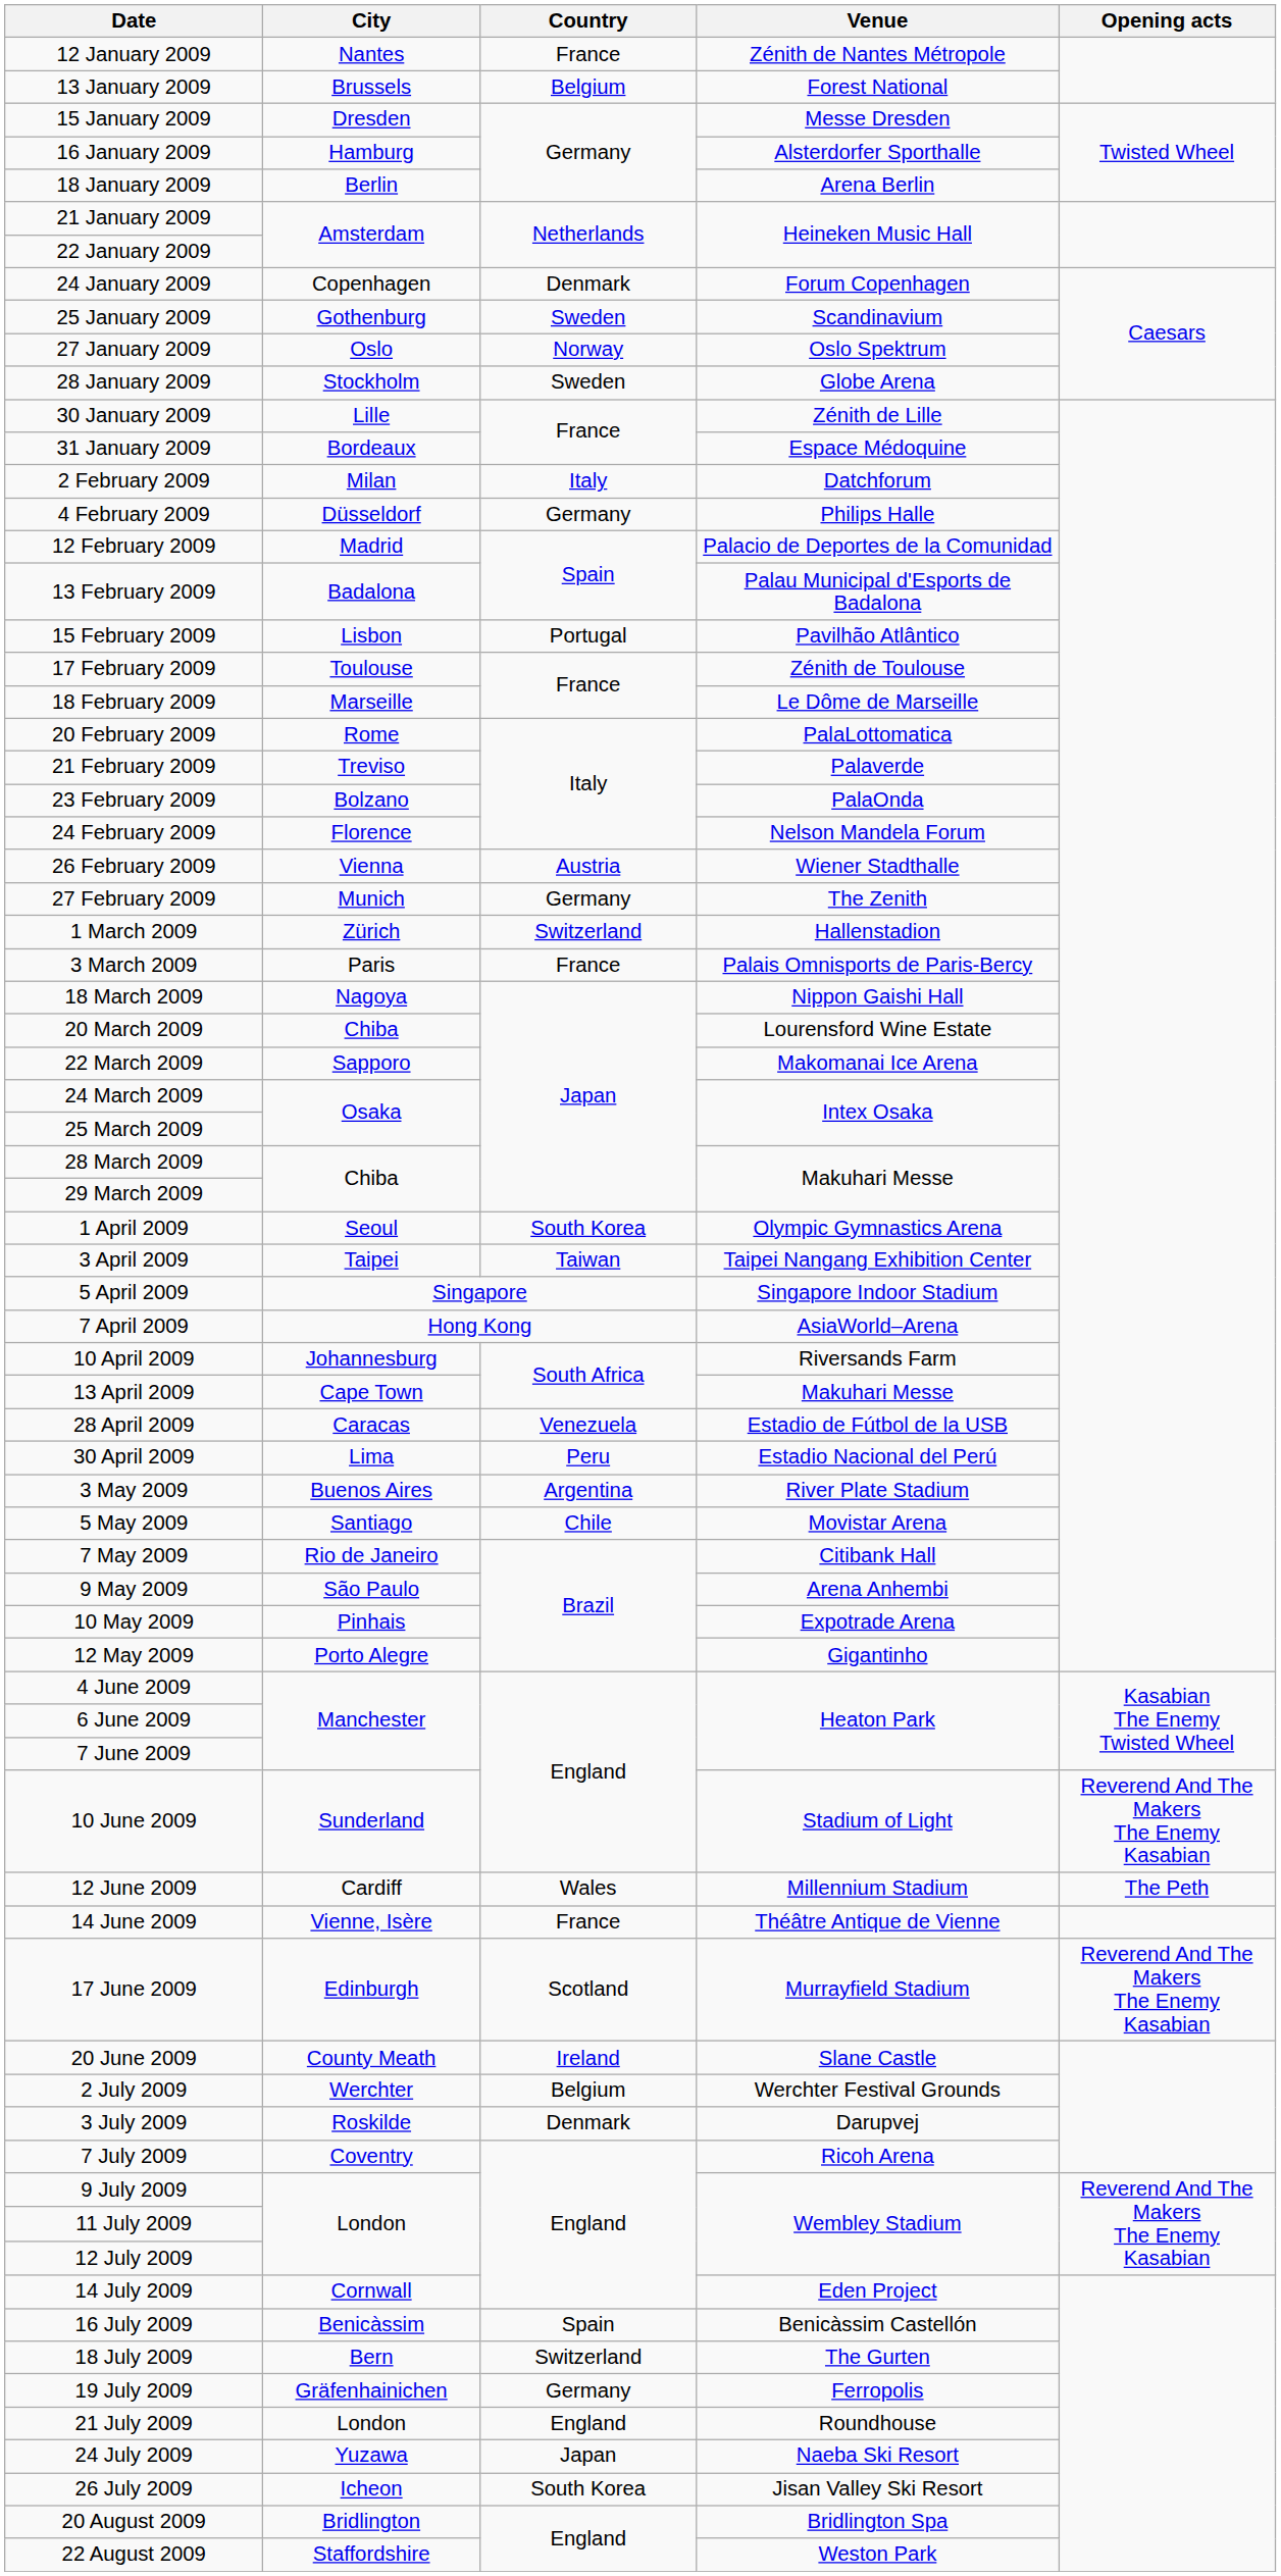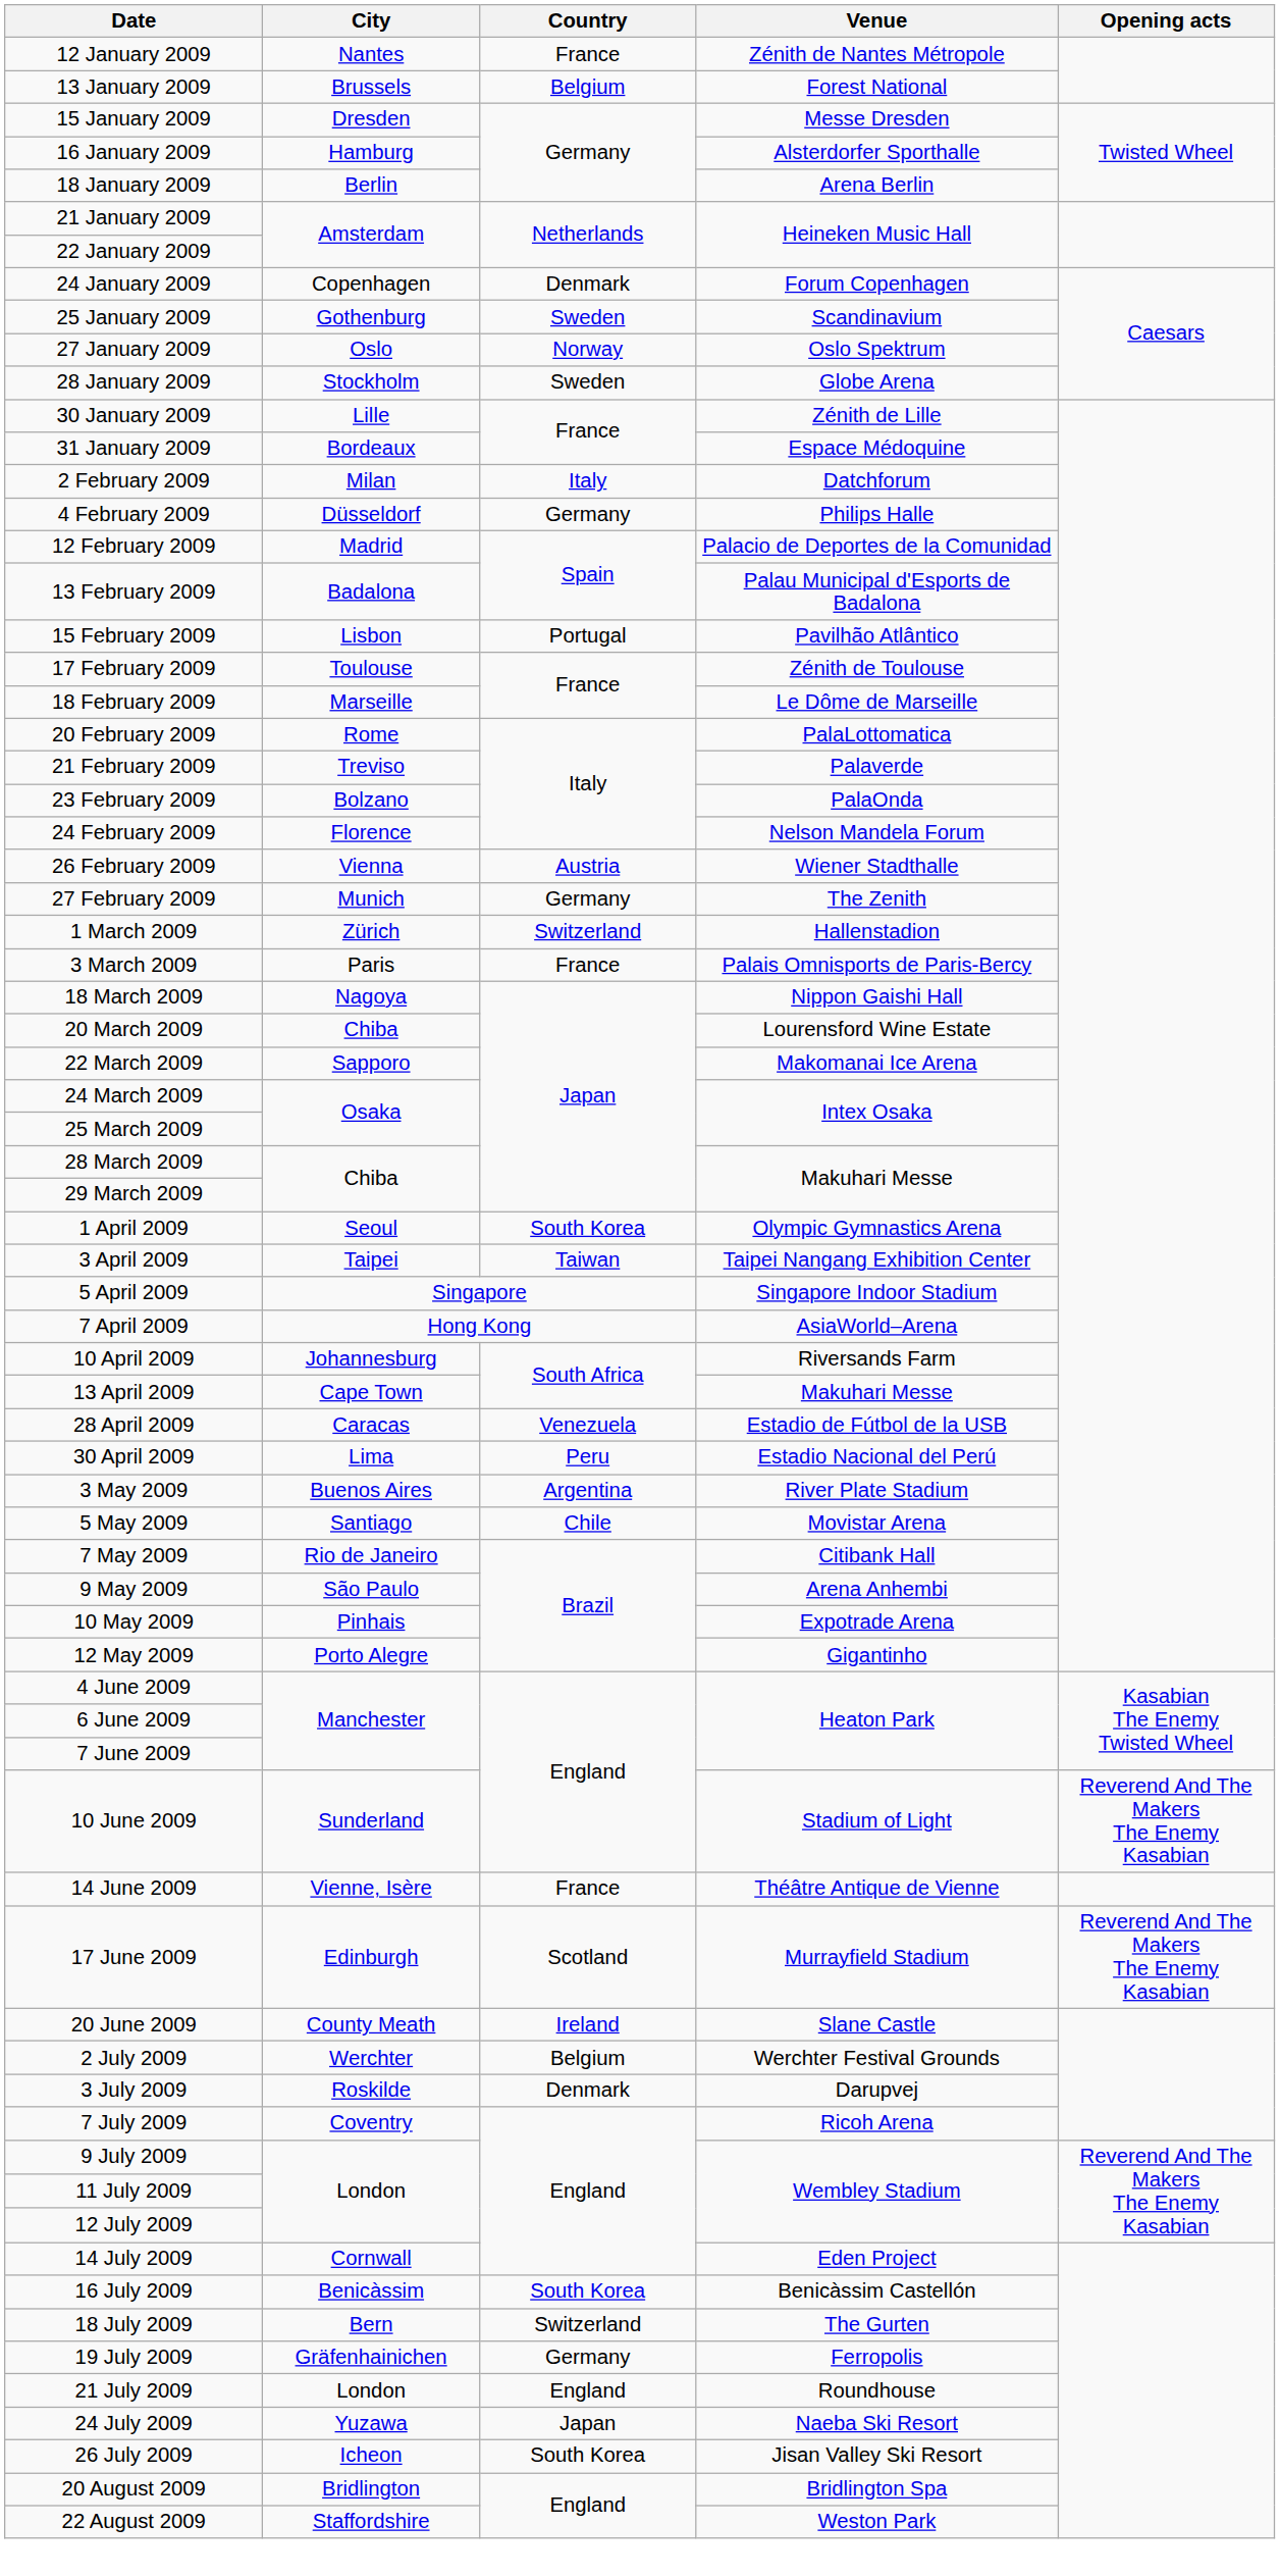 <table class="wikitable" style="text-align:center;">
 <tr>
 <th scope="col" style="width:12em;">Date</th>
 <th scope="col" style="width:10em;">City</th>
 <th scope="col" style="width:10em;">Country</th>
 <th scope="col" style="width:17em;">Venue</th>
 <th scope="col" style="width:10em;">Opening acts</th>
 </tr>
 <tr>
 <td>12 January 2009</td>
 <td><a href='#'>Nantes</a></td>
 <td>France</td>
 <td><a href='#'>Zénith de Nantes Métropole</a></td>
 </tr>
 <tr>
 <td>13 January 2009</td>
 <td><a href='#'>Brussels</a></td>
 <td><a href='#'>Belgium</a></td>
 <td><a href='#'>Forest National</a></td>
 </tr>
 <tr>
 <td>15 January 2009</td>
 <td><a href='#'>Dresden</a></td>
 <td rowspan="3">Germany</td>
 <td><a href='#'>Messe Dresden</a></td>
 <td rowspan="3"><a href='#'>Twisted Wheel</a></td>
 </tr>
 <tr>
 <td>16 January 2009</td>
 <td><a href='#'>Hamburg</a></td>
 <td><a href='#'>Alsterdorfer Sporthalle</a></td>
 </tr>
 <tr>
 <td>18 January 2009</td>
 <td><a href='#'>Berlin</a></td>
 <td><a href='#'>Arena Berlin</a></td>
 </tr>
 <tr>
 <td>21 January 2009</td>
 <td rowspan="2"><a href='#'>Amsterdam</a></td>
 <td rowspan="2"><a href='#'>Netherlands</a></td>
 <td rowspan="2"><a href='#'>Heineken Music Hall</a></td>
 </tr>
 <tr>
 <td>22 January 2009</td>
 </tr>
 <tr>
 <td>24 January 2009</td>
 <td>Copenhagen</td>
 <td>Denmark</td>
 <td><a href='#'>Forum Copenhagen</a></td>
 <td rowspan="4"><a href='#'>Caesars</a></td>
 </tr>
 <tr>
 <td>25 January 2009</td>
 <td><a href='#'>Gothenburg</a></td>
 <td><a href='#'>Sweden</a></td>
 <td><a href='#'>Scandinavium</a></td>
 </tr>
 <tr>
 <td>27 January 2009</td>
 <td><a href='#'>Oslo</a></td>
 <td><a href='#'>Norway</a></td>
 <td><a href='#'>Oslo Spektrum</a></td>
 </tr>
 <tr>
 <td>28 January 2009</td>
 <td><a href='#'>Stockholm</a></td>
 <td>Sweden</td>
 <td><a href='#'>Globe Arena</a></td>
 </tr>
 <tr>
 <td>30 January 2009</td>
 <td><a href='#'>Lille</a></td>
 <td rowspan="2">France</td>
 <td><a href='#'>Zénith de Lille</a></td>
 </tr>
 <tr>
 <td>31 January 2009</td>
 <td><a href='#'>Bordeaux</a></td>
 <td><a href='#'>Espace Médoquine</a></td>
 </tr>
 <tr>
 <td>2 February 2009</td>
 <td><a href='#'>Milan</a></td>
 <td><a href='#'>Italy</a></td>
 <td><a href='#'>Datchforum</a></td>
 </tr>
 <tr>
 <td>4 February 2009</td>
 <td><a href='#'>Düsseldorf</a></td>
 <td>Germany</td>
 <td><a href='#'>Philips Halle</a></td>
 </tr>
 <tr>
 <td>12 February 2009</td>
 <td><a href='#'>Madrid</a></td>
 <td rowspan="2"><a href='#'>Spain</a></td>
 <td><a href='#'>Palacio de Deportes de la Comunidad</a></td>
 </tr>
 <tr>
 <td>13 February 2009</td>
 <td><a href='#'>Badalona</a></td>
 <td><a href='#'>Palau Municipal d'Esports de Badalona</a></td>
 </tr>
 <tr>
 <td>15 February 2009</td>
 <td><a href='#'>Lisbon</a></td>
 <td>Portugal</td>
 <td><a href='#'>Pavilhão Atlântico</a></td>
 </tr>
 <tr>
 <td>17 February 2009</td>
 <td><a href='#'>Toulouse</a></td>
 <td rowspan="2">France</td>
 <td><a href='#'>Zénith de Toulouse</a></td>
 </tr>
 <tr>
 <td>18 February 2009</td>
 <td><a href='#'>Marseille</a></td>
 <td><a href='#'>Le Dôme de Marseille</a></td>
 </tr>
 <tr>
 <td>20 February 2009</td>
 <td><a href='#'>Rome</a></td>
 <td rowspan="4">Italy</td>
 <td><a href='#'>PalaLottomatica</a></td>
 </tr>
 <tr>
 <td>21 February 2009</td>
 <td><a href='#'>Treviso</a></td>
 <td><a href='#'>Palaverde</a></td>
 </tr>
 <tr>
 <td>23 February 2009</td>
 <td><a href='#'>Bolzano</a></td>
 <td><a href='#'>PalaOnda</a></td>
 </tr>
 <tr>
 <td>24 February 2009</td>
 <td><a href='#'>Florence</a></td>
 <td><a href='#'>Nelson Mandela Forum</a></td>
 </tr>
 <tr>
 <td>26 February 2009</td>
 <td><a href='#'>Vienna</a></td>
 <td><a href='#'>Austria</a></td>
 <td><a href='#'>Wiener Stadthalle</a></td>
 </tr>
 <tr>
 <td>27 February 2009</td>
 <td><a href='#'>Munich</a></td>
 <td>Germany</td>
 <td><a href='#'>The Zenith</a></td>
 </tr>
 <tr>
 <td>1 March 2009</td>
 <td><a href='#'>Zürich</a></td>
 <td><a href='#'>Switzerland</a></td>
 <td><a href='#'>Hallenstadion</a></td>
 </tr>
 <tr>
 <td>3 March 2009</td>
 <td>Paris</td>
 <td>France</td>
 <td><a href='#'>Palais Omnisports de Paris-Bercy</a></td>
 </tr>
 <tr>
 <td>18 March 2009</td>
 <td><a href='#'>Nagoya</a></td>
 <td rowspan="7"><a href='#'>Japan</a></td>
 <td><a href='#'>Nippon Gaishi Hall</a></td>
 </tr>
 <tr>
 <td>20 March 2009</td>
 <td><a href='#'>Chiba</a></td>
 <td>Lourensford Wine Estate</td>
 </tr>
 <tr>
 <td>22 March 2009</td>
 <td><a href='#'>Sapporo</a></td>
 <td><a href='#'>Makomanai Ice Arena</a></td>
 </tr>
 <tr>
 <td>24 March 2009</td>
 <td rowspan="2"><a href='#'>Osaka</a></td>
 <td rowspan="2"><a href='#'>Intex Osaka</a></td>
 </tr>
 <tr>
 <td>25 March 2009</td>
 </tr>
 <tr>
 <td>28 March 2009</td>
 <td rowspan="2">Chiba</td>
 <td rowspan="2">Makuhari Messe</td>
 </tr>
 <tr>
 <td>29 March 2009</td>
 </tr>
 <tr>
 <td>1 April 2009</td>
 <td><a href='#'>Seoul</a></td>
 <td><a href='#'>South Korea</a></td>
 <td><a href='#'>Olympic Gymnastics Arena</a></td>
 </tr>
 <tr>
 <td>3 April 2009</td>
 <td><a href='#'>Taipei</a></td>
 <td><a href='#'>Taiwan</a></td>
 <td><a href='#'>Taipei Nangang Exhibition Center</a></td>
 </tr>
 <tr>
 <td>5 April 2009</td>
 <td colspan="2"><a href='#'>Singapore</a></td>
 <td><a href='#'>Singapore Indoor Stadium</a></td>
 </tr>
 <tr>
 <td>7 April 2009</td>
 <td colspan="2"><a href='#'>Hong Kong</a></td>
 <td><a href='#'>AsiaWorld–Arena</a></td>
 </tr>
 <tr>
 <td>10 April 2009</td>
 <td><a href='#'>Johannesburg</a></td>
 <td rowspan="2"><a href='#'>South Africa</a></td>
 <td>Riversands Farm</td>
 </tr>
 <tr>
 <td>13 April 2009</td>
 <td><a href='#'>Cape Town</a></td>
 <td><a href='#'>Makuhari Messe</a></td>
 </tr>
 <tr>
 <td>28 April 2009</td>
 <td><a href='#'>Caracas</a></td>
 <td><a href='#'>Venezuela</a></td>
 <td><a href='#'>Estadio de Fútbol de la USB</a></td>
 </tr>
 <tr>
 <td>30 April 2009</td>
 <td><a href='#'>Lima</a></td>
 <td><a href='#'>Peru</a></td>
 <td><a href='#'>Estadio Nacional del Perú</a></td>
 </tr>
 <tr>
 <td>3 May 2009</td>
 <td><a href='#'>Buenos Aires</a></td>
 <td><a href='#'>Argentina</a></td>
 <td><a href='#'>River Plate Stadium</a></td>
 </tr>
 <tr>
 <td>5 May 2009</td>
 <td><a href='#'>Santiago</a></td>
 <td><a href='#'>Chile</a></td>
 <td><a href='#'>Movistar Arena</a></td>
 </tr>
 <tr>
 <td>7 May 2009</td>
 <td><a href='#'>Rio de Janeiro</a></td>
 <td rowspan="4"><a href='#'>Brazil</a></td>
 <td><a href='#'>Citibank Hall</a></td>
 </tr>
 <tr>
 <td>9 May 2009</td>
 <td><a href='#'>São Paulo</a></td>
 <td><a href='#'>Arena Anhembi</a></td>
 </tr>
 <tr>
 <td>10 May 2009</td>
 <td><a href='#'>Pinhais</a></td>
 <td><a href='#'>Expotrade Arena</a></td>
 </tr>
 <tr>
 <td>12 May 2009</td>
 <td><a href='#'>Porto Alegre</a></td>
 <td><a href='#'>Gigantinho</a></td>
 </tr>
 <tr>
 <td>4 June 2009</td>
 <td rowspan="3"><a href='#'>Manchester</a></td>
 <td rowspan="4">England</td>
 <td rowspan="3"><a href='#'>Heaton Park</a></td>
 <td rowspan="3"><a href='#'>Kasabian</a><br><a href='#'>The Enemy</a><br><a href='#'>Twisted Wheel</a></td>
 </tr>
 <tr>
 <td>6 June 2009</td>
 </tr>
 <tr>
 <td>7 June 2009</td>
 </tr>
 <tr>
 <td>10 June 2009</td>
 <td><a href='#'>Sunderland</a></td>
 <td><a href='#'>Stadium of Light</a></td>
 <td><a href='#'>Reverend And The Makers</a><br><a href='#'>The Enemy</a><br><a href='#'>Kasabian</a></td>
 </tr>
 <tr>
-<td>12 June 2009</td>
-<td>Cardiff</td>
-<td>Wales</td>
-<td><a href='#'>Millennium Stadium</a></td>
-<td><a href='#'>The Peth</a></td>
-</tr>
-<tr>
 <td>14 June 2009</td>
 <td><a href='#'>Vienne, Isère</a></td>
 <td>France</td>
 <td><a href='#'>Théâtre Antique de Vienne</a></td>
 </tr>
 <tr>
 <td>17 June 2009</td>
 <td><a href='#'>Edinburgh</a></td>
 <td>Scotland</td>
 <td><a href='#'>Murrayfield Stadium</a></td>
 <td><a href='#'>Reverend And The Makers</a><br><a href='#'>The Enemy</a><br><a href='#'>Kasabian</a></td>
 </tr>
 <tr>
 <td>20 June 2009</td>
 <td><a href='#'>County Meath</a></td>
 <td><a href='#'>Ireland</a></td>
 <td><a href='#'>Slane Castle</a></td>
 </tr>
 <tr>
 <td>2 July 2009</td>
 <td><a href='#'>Werchter</a></td>
 <td>Belgium</td>
 <td>Werchter Festival Grounds</td>
 </tr>
 <tr>
 <td>3 July 2009</td>
 <td><a href='#'>Roskilde</a></td>
 <td>Denmark</td>
 <td>Darupvej</td>
 </tr>
 <tr>
 <td>7 July 2009</td>
 <td><a href='#'>Coventry</a></td>
 <td rowspan="5">England</td>
 <td><a href='#'>Ricoh Arena</a></td>
 </tr>
 <tr>
 <td>9 July 2009</td>
 <td rowspan="3">London</td>
 <td rowspan="3"><a href='#'>Wembley Stadium</a></td>
 <td rowspan="3"><a href='#'>Reverend And The Makers</a><br><a href='#'>The Enemy</a><br><a href='#'>Kasabian</a></td>
 </tr>
 <tr>
 <td>11 July 2009</td>
 </tr>
 <tr>
 <td>12 July 2009</td>
 </tr>
 <tr>
 <td>14 July 2009</td>
 <td><a href='#'>Cornwall</a></td>
 <td><a href='#'>Eden Project</a></td>
 </tr>
 <tr>
 <td>16 July 2009</td>
 <td><a href='#'>Benicàssim</a></td>
-<td>Spain</td>
+<td><a href='#'>South Korea</a></td>
 <td>Benicàssim Castellón</td>
 </tr>
 <tr>
 <td>18 July 2009</td>
 <td><a href='#'>Bern</a></td>
 <td>Switzerland</td>
 <td><a href='#'>The Gurten</a></td>
 </tr>
 <tr>
 <td>19 July 2009</td>
 <td><a href='#'>Gräfenhainichen</a></td>
 <td>Germany</td>
 <td><a href='#'>Ferropolis</a></td>
 </tr>
 <tr>
 <td>21 July 2009</td>
 <td>London</td>
 <td>England</td>
 <td>Roundhouse</td>
 </tr>
 <tr>
 <td>24 July 2009</td>
 <td><a href='#'>Yuzawa</a></td>
 <td>Japan</td>
 <td><a href='#'>Naeba Ski Resort</a></td>
 </tr>
 <tr>
 <td>26 July 2009</td>
 <td><a href='#'>Icheon</a></td>
 <td>South Korea</td>
 <td>Jisan Valley Ski Resort</td>
 </tr>
 <tr>
 <td>20 August 2009</td>
 <td><a href='#'>Bridlington</a></td>
 <td rowspan="2">England</td>
 <td><a href='#'>Bridlington Spa</a></td>
 </tr>
 <tr>
 <td>22 August 2009</td>
 <td><a href='#'>Staffordshire</a></td>
 <td><a href='#'>Weston Park</a></td>
 </tr>
 </table>
